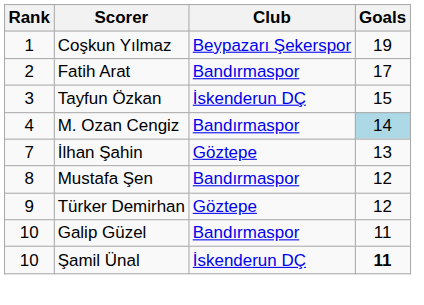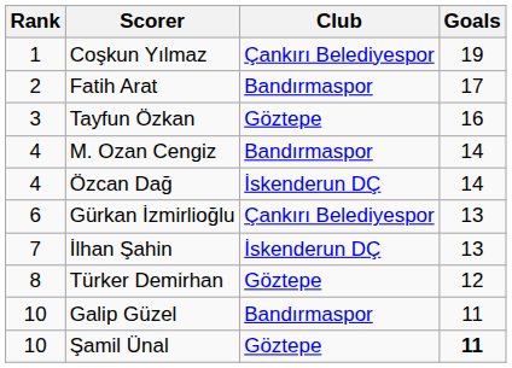 <table class="wikitable">
 <tr>
 <th>Rank</th>
 <th>Scorer</th>
 <th>Club</th>
 <th>Goals</th>
 </tr>
 <tr>
 <td align=center>1</td>
 <td> Coşkun Yılmaz</td>
-<td><a href='#'>Beypazarı Şekerspor</a></td>
+<td><a href='#'>Çankırı Belediyespor</a></td>
 <td align=center>19</td>
 </tr>
 <tr>
 <td align=center>2</td>
 <td> Fatih Arat</td>
 <td><a href='#'>Bandırmaspor</a></td>
 <td align=center>17</td>
 </tr>
 <tr>
 <td align=center>3</td>
 <td> Tayfun Özkan</td>
-<td><a href='#'>İskenderun DÇ</a></td>
-<td align=center>15</td>
+<td><a href='#'>Göztepe</a></td>
+<td align=center>16</td>
 </tr>
 <tr>
 <td align=center>4</td>
 <td> M. Ozan Cengiz</td>
 <td><a href='#'>Bandırmaspor</a></td>
-<td align=center style="background: lightblue;">14</td>
+<td align=center>14</td>
+</tr>
+<tr>
+<td align=center>4</td>
+<td> Özcan Dağ</td>
+<td><a href='#'>İskenderun DÇ</a></td>
+<td align=center>14</td>
+</tr>
+<tr>
+<td align=center>6</td>
+<td> Gürkan İzmirlioğlu</td>
+<td><a href='#'>Çankırı Belediyespor</a></td>
+<td align=center>13</td>
 </tr>
 <tr>
 <td align=center>7</td>
 <td> İlhan Şahin</td>
-<td><a href='#'>Göztepe</a></td>
+<td><a href='#'>İskenderun DÇ</a></td>
 <td align=center>13</td>
 </tr>
 <tr>
 <td align=center>8</td>
-<td> Mustafa Şen</td>
-<td><a href='#'>Bandırmaspor</a></td>
-<td align=center>12</td>
-</tr>
-<tr>
-<td align=center>9</td>
 <td> Türker Demirhan</td>
 <td><a href='#'>Göztepe</a></td>
 <td align=center>12</td>
 </tr>
 <tr>
 <td align=center>10</td>
 <td> Galip Güzel</td>
 <td><a href='#'>Bandırmaspor</a></td>
 <td align=center>11</td>
 </tr>
 <tr>
 <td align=center>10</td>
 <td> Şamil Ünal</td>
-<td><a href='#'>İskenderun DÇ</a></td>
+<td><a href='#'>Göztepe</a></td>
 <td align=center><strong>11</strong></td>
 </tr>
 </table>
